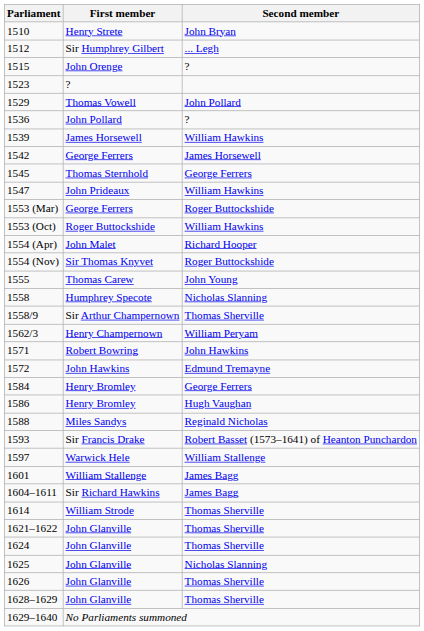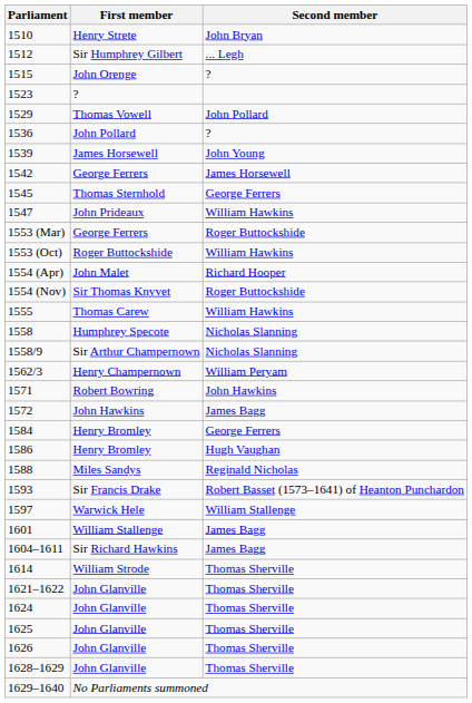 <table class="wikitable">
 <tr>
 <th>Parliament</th>
 <th>First member</th>
 <th>Second member</th>
 </tr>
 <tr>
 <td>1510</td>
 <td><a href='#'>Henry Strete</a></td>
 <td><a href='#'>John Bryan</a></td>
 </tr>
 <tr>
 <td>1512</td>
 <td>Sir <a href='#'>Humphrey Gilbert</a></td>
 <td><a href='#'>... Legh</a></td>
 </tr>
 <tr>
 <td>1515</td>
 <td><a href='#'>John Orenge</a></td>
 <td>?</td>
 </tr>
 <tr>
 <td>1523</td>
 <td>?</td>
 </tr>
 <tr>
 <td>1529</td>
 <td><a href='#'>Thomas Vowell</a></td>
 <td><a href='#'>John Pollard</a></td>
 </tr>
 <tr>
 <td>1536</td>
 <td><a href='#'>John Pollard</a></td>
 <td>?</td>
 </tr>
 <tr>
 <td>1539</td>
 <td><a href='#'>James Horsewell</a></td>
-<td><a href='#'>William Hawkins</a></td>
+<td><a href='#'>John Young</a></td>
 </tr>
 <tr>
 <td>1542</td>
 <td><a href='#'>George Ferrers</a></td>
 <td><a href='#'>James Horsewell</a></td>
 </tr>
 <tr>
 <td>1545</td>
 <td><a href='#'>Thomas Sternhold</a></td>
 <td><a href='#'>George Ferrers</a></td>
 </tr>
 <tr>
 <td>1547</td>
 <td><a href='#'>John Prideaux</a></td>
 <td><a href='#'>William Hawkins</a></td>
 </tr>
 <tr>
 <td>1553 (Mar)</td>
 <td><a href='#'>George Ferrers</a></td>
 <td><a href='#'>Roger Buttockshide</a></td>
 </tr>
 <tr>
 <td>1553 (Oct)</td>
 <td><a href='#'>Roger Buttockshide</a></td>
 <td><a href='#'>William Hawkins</a></td>
 </tr>
 <tr>
 <td>1554 (Apr)</td>
 <td><a href='#'>John Malet</a></td>
 <td><a href='#'>Richard Hooper</a></td>
 </tr>
 <tr>
 <td>1554 (Nov)</td>
 <td><a href='#'>Sir Thomas Knyvet</a></td>
 <td><a href='#'>Roger Buttockshide</a></td>
 </tr>
 <tr>
 <td>1555</td>
 <td><a href='#'>Thomas Carew</a></td>
-<td><a href='#'>John Young</a></td>
+<td><a href='#'>William Hawkins</a></td>
 </tr>
 <tr>
 <td>1558</td>
 <td><a href='#'>Humphrey Specote</a></td>
 <td><a href='#'>Nicholas Slanning</a></td>
 </tr>
 <tr>
 <td>1558/9</td>
 <td>Sir <a href='#'>Arthur Champernown</a></td>
-<td><a href='#'>Thomas Sherville</a></td>
+<td><a href='#'>Nicholas Slanning</a></td>
 </tr>
 <tr>
 <td>1562/3</td>
 <td><a href='#'>Henry Champernown</a></td>
 <td><a href='#'>William Peryam</a></td>
 </tr>
 <tr>
 <td>1571</td>
 <td><a href='#'>Robert Bowring</a></td>
 <td><a href='#'>John Hawkins</a></td>
 </tr>
 <tr>
 <td>1572</td>
 <td><a href='#'>John Hawkins</a></td>
-<td><a href='#'>Edmund Tremayne</a></td>
+<td><a href='#'>James Bagg</a></td>
 </tr>
 <tr>
 <td>1584</td>
 <td><a href='#'>Henry Bromley</a></td>
 <td><a href='#'>George Ferrers</a></td>
 </tr>
 <tr>
 <td>1586</td>
 <td><a href='#'>Henry Bromley</a></td>
 <td><a href='#'>Hugh Vaughan</a></td>
 </tr>
 <tr>
 <td>1588</td>
 <td><a href='#'>Miles Sandys</a></td>
 <td><a href='#'>Reginald Nicholas</a></td>
 </tr>
 <tr>
 <td>1593</td>
 <td>Sir <a href='#'>Francis Drake</a></td>
 <td><a href='#'>Robert Basset</a> (1573–1641) of <a href='#'>Heanton Punchardon</a></td>
 </tr>
 <tr>
 <td>1597</td>
 <td><a href='#'>Warwick Hele</a></td>
 <td><a href='#'>William Stallenge</a></td>
 </tr>
 <tr>
 <td>1601</td>
 <td><a href='#'>William Stallenge</a></td>
 <td><a href='#'>James Bagg</a></td>
 </tr>
 <tr>
 <td>1604–1611</td>
 <td>Sir <a href='#'>Richard Hawkins</a></td>
 <td><a href='#'>James Bagg</a></td>
 </tr>
 <tr>
 <td>1614</td>
 <td><a href='#'>William Strode</a></td>
 <td><a href='#'>Thomas Sherville</a></td>
 </tr>
 <tr>
 <td>1621–1622</td>
 <td><a href='#'>John Glanville</a></td>
 <td><a href='#'>Thomas Sherville</a></td>
 </tr>
 <tr>
 <td>1624</td>
 <td><a href='#'>John Glanville</a></td>
 <td><a href='#'>Thomas Sherville</a></td>
 </tr>
 <tr>
 <td>1625</td>
 <td><a href='#'>John Glanville</a></td>
-<td><a href='#'>Nicholas Slanning</a></td>
+<td><a href='#'>Thomas Sherville</a></td>
 </tr>
 <tr>
 <td>1626</td>
 <td><a href='#'>John Glanville</a></td>
 <td><a href='#'>Thomas Sherville</a></td>
 </tr>
 <tr>
 <td>1628–1629</td>
 <td><a href='#'>John Glanville</a></td>
 <td><a href='#'>Thomas Sherville</a></td>
 </tr>
 <tr>
 <td>1629–1640</td>
 <td colspan = "2"><em>No Parliaments summoned</em></td>
 </tr>
 </table>
